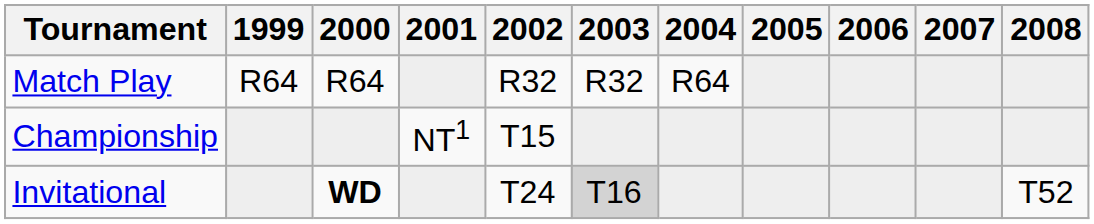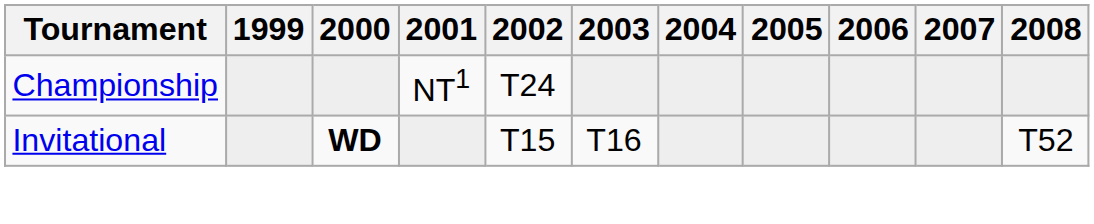 <table class="wikitable" style="text-align:center;">
 <tr>
 <th>Tournament</th>
 <th>1999</th>
 <th>2000</th>
 <th>2001</th>
 <th>2002</th>
 <th>2003</th>
 <th>2004</th>
 <th>2005</th>
 <th>2006</th>
 <th>2007</th>
 <th>2008</th>
 </tr>
 <tr>
-<td align="left"><a href='#'>Match Play</a></td>
-<td>R64</td>
-<td>R64</td>
-<td style="background:#eeeeee;"></td>
-<td>R32</td>
-<td>R32</td>
-<td>R64</td>
-<td style="background:#eeeeee;"></td>
-<td style="background:#eeeeee;"></td>
-<td style="background:#eeeeee;"></td>
-<td style="background:#eeeeee;"></td>
-</tr>
-<tr>
 <td align="left"><a href='#'>Championship</a></td>
 <td style="background:#eeeeee;"></td>
 <td style="background:#eeeeee;"></td>
 <td>NT<sup>1</sup></td>
-<td>T15</td>
+<td>T24</td>
 <td style="background:#eeeeee;"></td>
 <td style="background:#eeeeee;"></td>
 <td style="background:#eeeeee;"></td>
 <td style="background:#eeeeee;"></td>
 <td style="background:#eeeeee;"></td>
 <td style="background:#eeeeee;"></td>
 </tr>
 <tr>
 <td align="left"><a href='#'>Invitational</a></td>
 <td style="background:#eeeeee;"></td>
 <td><strong>WD</strong></td>
 <td style="background:#eeeeee;"></td>
-<td>T24</td>
-<td style="background: lightgrey;">T16</td>
+<td>T15</td>
+<td>T16</td>
 <td style="background:#eeeeee;"></td>
 <td style="background:#eeeeee;"></td>
 <td style="background:#eeeeee;"></td>
 <td style="background:#eeeeee;"></td>
 <td>T52</td>
 </tr>
 </table>
